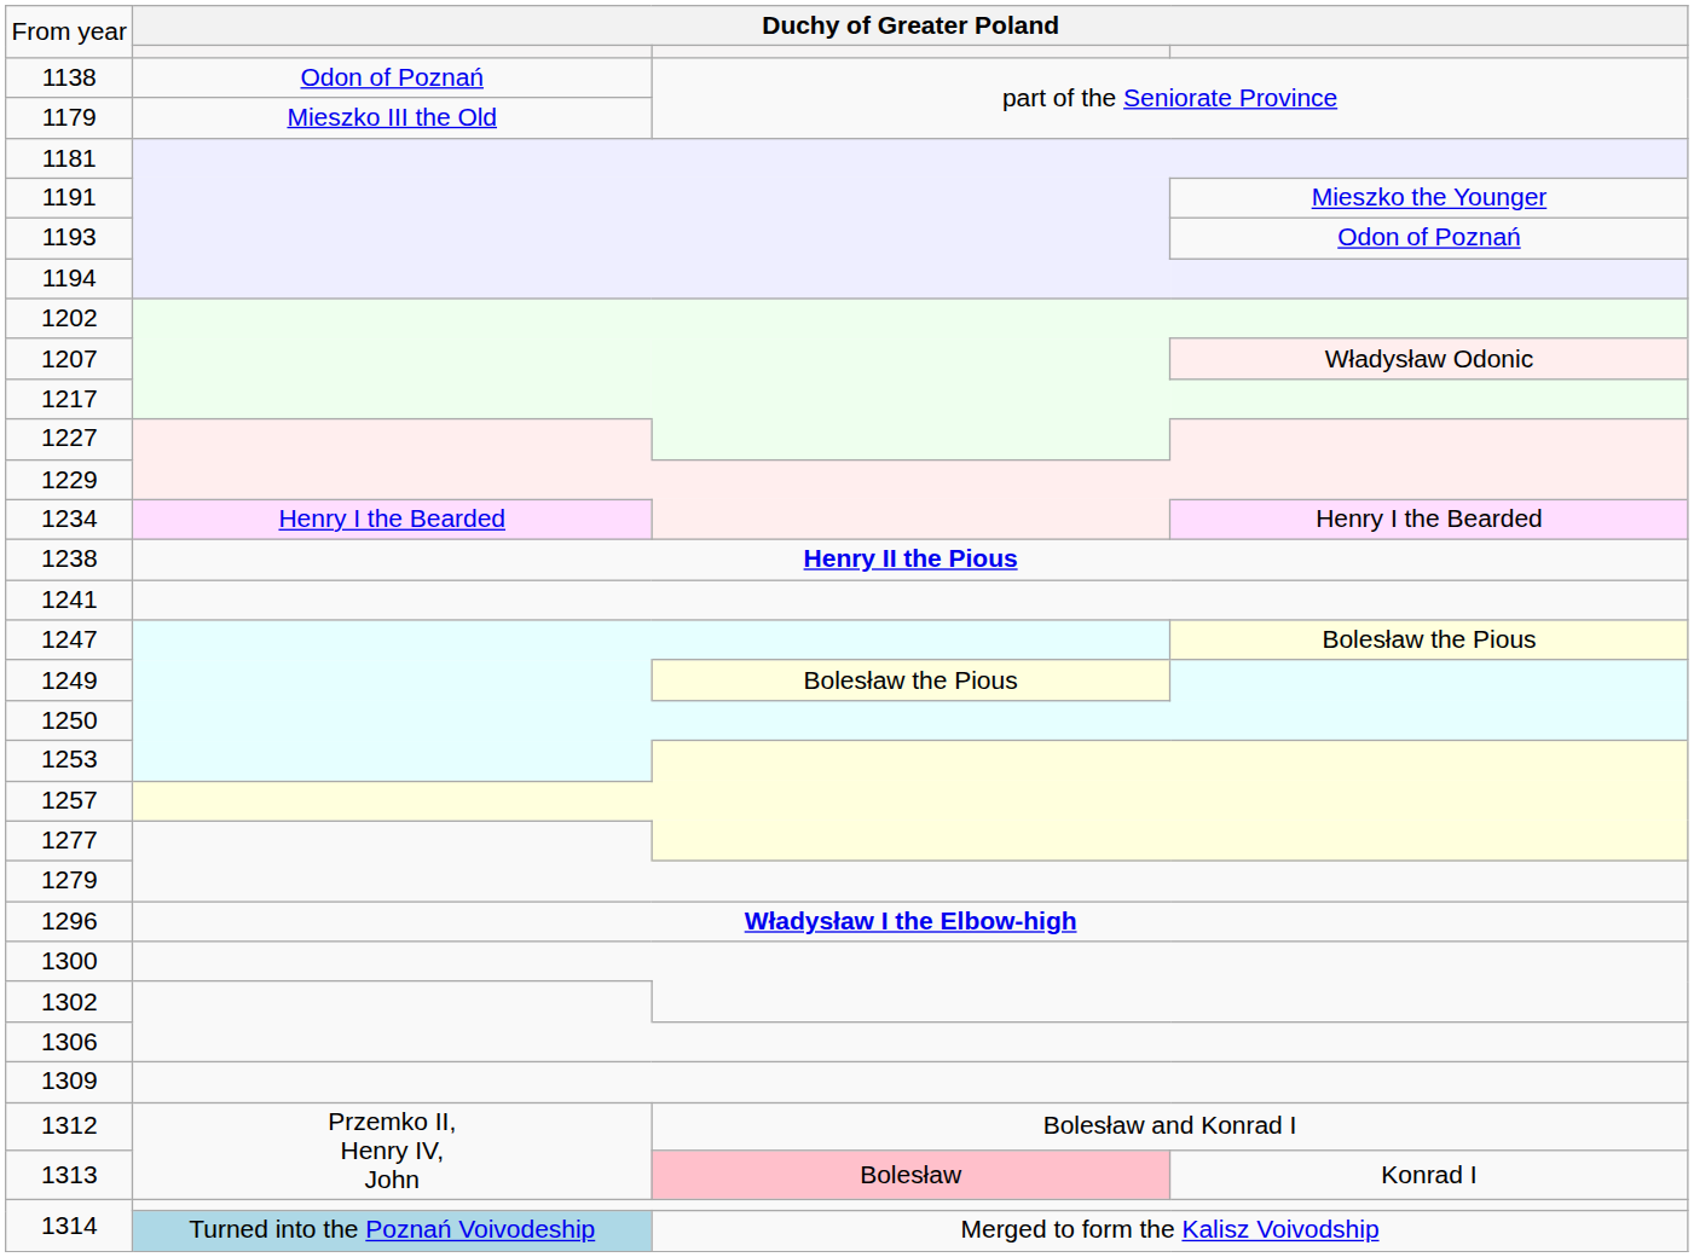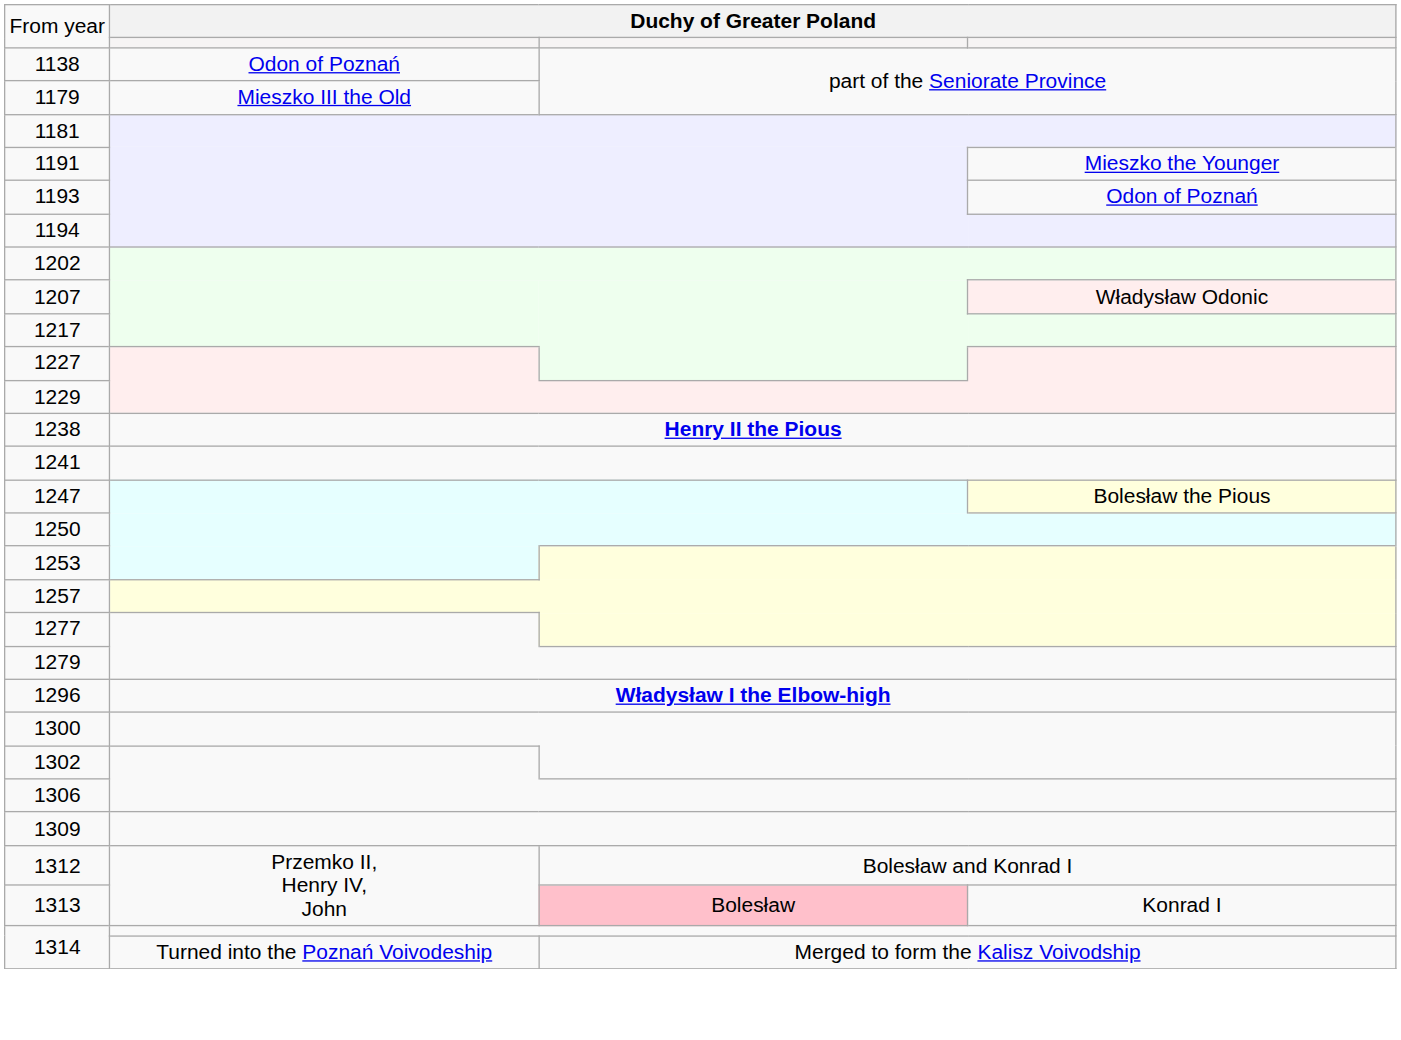 <table class="wikitable" style="text-align: center;">
 <tr>
 <td rowspan=2>From year</td>
 <th colspan=3>Duchy of Greater Poland</th>
 </tr>
 <tr>
 <td bgcolor="#F6F4F4" style="min-width: 20em"></td>
 <td bgcolor="#F6F4F4" style="min-width: 20em"></td>
 <td bgcolor="#F6F4F4" style="min-width: 20em"></td>
 </tr>
 <tr>
 <td>1138</td>
 <td><a href='#'>Odon of Poznań</a></td>
 <td rowspan=2 colspan=2>part of the <a href='#'>Seniorate Province</a></td>
 </tr>
 <tr>
 <td>1179</td>
 <td><a href='#'>Mieszko III the Old</a></td>
 </tr>
 <tr>
 <td>1181</td>
 <td colspan=3 style="border-bottom: 0;" bgcolor="#eef"></td>
 </tr>
 <tr>
 <td>1191</td>
 <td colspan=2 rowspan=3 style="border-top: 0; border-right: 0;" bgcolor="#eef"></td>
 <td><a href='#'>Mieszko the Younger</a></td>
 </tr>
 <tr>
 <td>1193</td>
 <td><a href='#'>Odon of Poznań</a></td>
 </tr>
 <tr>
 <td>1194</td>
 <td bgcolor="#eef" style="border-left: 0;"></td>
 </tr>
 <tr>
 <td>1202</td>
 <td colspan=3 style="border-bottom: 0;" bgcolor="#efe"></td>
 </tr>
 <tr>
 <td>1207</td>
 <td rowspan=2 style="border-top: 0; border-right: 0;"  bgcolor="#efe"></td>
 <td rowspan=3 style="border-top: 0; border-left: 0; border-right: 0"  bgcolor="#efe"></td>
 <td bgcolor="#fee">Władysław Odonic</td>
 </tr>
 <tr>
 <td>1217</td>
 <td style="border-left: 0;" bgcolor="#efe"></td>
 </tr>
 <tr>
 <td>1227</td>
 <td bgcolor="#fee" style="border-bottom: 0;"></td>
 <td bgcolor="#fee" style="border-bottom: 0;"></td>
 </tr>
 <tr>
 <td>1229</td>
 <td colspan=3 style="border-top: 0; border-bottom: 0;" bgcolor="#fee"></td>
 </tr>
 <tr>
-<td>1234</td>
-<td bgcolor="#fdf"><a href='#'>Henry I the Bearded</a></td>
-<td style="border-top: 0;" bgcolor="#fee"></td>
-<td bgcolor="#fdf">Henry I the Bearded</td>
-</tr>
-<tr>
 <td>1238</td>
 <td colspan=3 style="text-align:center;"><strong><a href='#'>Henry II the Pious</a></strong></td>
 </tr>
 <tr>
 <td>1241</td>
 <td colspan=3></td>
 </tr>
 <tr>
 <td>1247</td>
 <td colspan=2 style="border-bottom: 0;" bgcolor="#e6ffff"></td>
 <td bgcolor="#ffd">Bolesław the Pious</td>
-</tr>
-<tr>
-<td>1249</td>
-<td style="border-top: 0; border-bottom: 0;" bgcolor="#e6ffff"></td>
-<td bgcolor="#ffd">Bolesław the Pious</td>
-<td style="border-bottom: 0;" bgcolor="#e6ffff"></td>
 </tr>
 <tr>
 <td>1250</td>
 <td colspan=3 style="border-top: 0; border-bottom: 0;" bgcolor="#e6ffff"></td>
 </tr>
 <tr>
 <td>1253</td>
 <td style="border-top: 0;" bgcolor="#e6ffff"></td>
 <td colspan=2 style="border-bottom: 0;" bgcolor="#ffd"></td>
 </tr>
 <tr>
 <td>1257</td>
 <td colspan=3 style="border-top: 0; border-bottom: 0;" bgcolor="#ffd"></td>
 </tr>
 <tr>
 <td>1277</td>
 <td style="border-bottom: 0;"></td>
 <td colspan=2 style="border-top: 0;" bgcolor="#ffd"></td>
 </tr>
 <tr>
 <td>1279</td>
 <td colspan=3 style="border-top: 0;"></td>
 </tr>
 <tr>
 <td>1296</td>
 <td colspan=3 style="text-align:center;"><strong><a href='#'>Władysław I the Elbow-high</a></strong></td>
 </tr>
 <tr>
 <td>1300</td>
 <td colspan=3 style="border-bottom: 0;"></td>
 </tr>
 <tr>
 <td>1302</td>
 <td style="border-bottom: 0;"></td>
 <td colspan=2 style="border-top: 0;"></td>
 </tr>
 <tr>
 <td>1306</td>
 <td colspan=3 style="border-top: 0;"></td>
 </tr>
 <tr>
 <td>1309</td>
 <td colspan=3></td>
 </tr>
 <tr>
 <td>1312</td>
 <td rowspan=2>Przemko II,<br>Henry IV,<br>John</td>
 <td colspan=2>Bolesław and Konrad I</td>
 </tr>
 <tr>
 <td>1313</td>
 <td style="background: pink;">Bolesław</td>
 <td>Konrad I</td>
 </tr>
 <tr>
 <td rowspan=2>1314</td>
 <td colspan=3></td>
 </tr>
 <tr>
-<td style="background: lightblue;">Turned into the <a href='#'>Poznań Voivodeship</a></td>
+<td>Turned into the <a href='#'>Poznań Voivodeship</a></td>
 <td colspan=2>Merged to form the <a href='#'>Kalisz Voivodship</a></td>
 </tr>
 </table>
